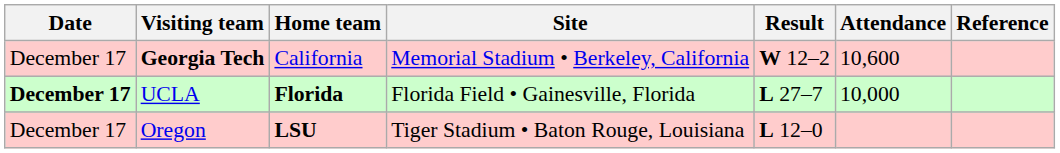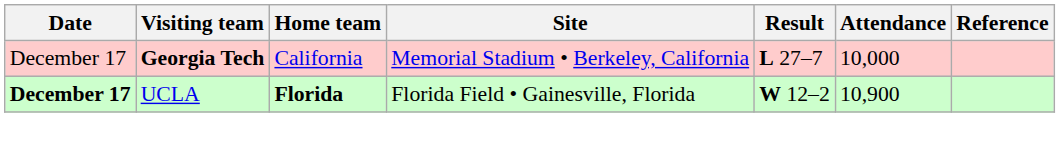 <table class="wikitable" style="font-size:95%;">
 <tr>
 <th>Date</th>
 <th>Visiting team</th>
 <th>Home team</th>
 <th>Site</th>
 <th>Result</th>
 <th>Attendance</th>
 <th class="unsortable">Reference</th>
 </tr>
 <tr bgcolor=ffcccc>
 <td>December 17</td>
 <td><strong>Georgia Tech</strong></td>
 <td><a href='#'>California</a></td>
 <td><a href='#'>Memorial Stadium</a> • <a href='#'>Berkeley, California</a></td>
-<td><strong>W</strong> 12–2</td>
-<td>10,600</td>
+<td><strong>L</strong> 27–7</td>
+<td>10,000</td>
 <td></td>
 </tr>
 <tr bgcolor=ccffcc>
 <td><strong>December 17</strong></td>
 <td><a href='#'>UCLA</a></td>
 <td><strong>Florida</strong></td>
 <td>Florida Field • Gainesville, Florida</td>
-<td><strong>L</strong> 27–7</td>
-<td>10,000</td>
-<td></td>
-</tr>
-<tr bgcolor=ffcccc>
-<td>December 17</td>
-<td><a href='#'>Oregon</a></td>
-<td><strong>LSU</strong></td>
-<td>Tiger Stadium • Baton Rouge, Louisiana</td>
-<td><strong>L</strong> 12–0</td>
-<td></td>
+<td><strong>W</strong> 12–2</td>
+<td>10,900</td>
 <td></td>
 </tr>
 </table>
